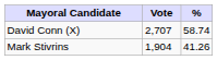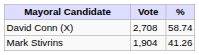 <table class="wikitable">
 <tr>
 <th style="background:#ddf; width:200px;">Mayoral Candidate</th>
 <th style="background:#ddf; width:50px;">Vote</th>
 <th style="background:#ddf; width:30px;">%</th>
 </tr>
 <tr>
 <td>David Conn (X)</td>
-<td>2,707</td>
+<td>2,708</td>
 <td>58.74</td>
 </tr>
 <tr>
 <td>Mark Stivrins</td>
 <td>1,904</td>
 <td>41.26</td>
 </tr>
 </table>
